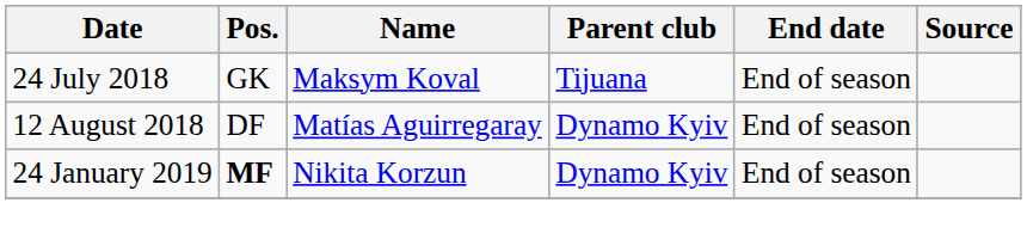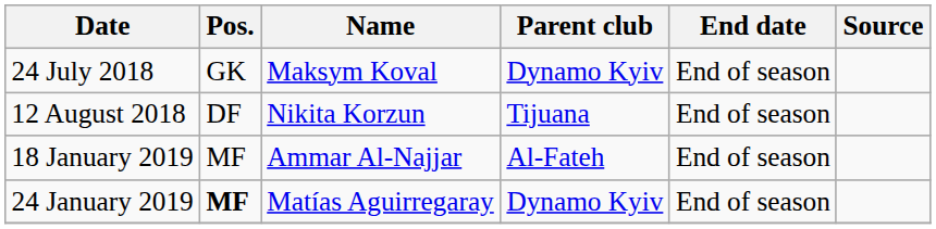 <table class="wikitable" style="text-align:left">
 <tr>
 <th>Date</th>
 <th>Pos.</th>
 <th>Name</th>
 <th>Parent club</th>
 <th>End date</th>
 <th>Source</th>
 </tr>
 <tr>
 <td>24 July 2018</td>
 <td>GK</td>
 <td> <a href='#'>Maksym Koval</a></td>
-<td> <a href='#'>Tijuana</a></td>
+<td> <a href='#'>Dynamo Kyiv</a></td>
 <td>End of season</td>
 <td></td>
 </tr>
 <tr>
 <td>12 August 2018</td>
 <td>DF</td>
-<td> <a href='#'>Matías Aguirregaray</a></td>
-<td> <a href='#'>Dynamo Kyiv</a></td>
+<td> <a href='#'>Nikita Korzun</a></td>
+<td> <a href='#'>Tijuana</a></td>
+<td>End of season</td>
+<td></td>
+</tr>
+<tr>
+<td>18 January 2019</td>
+<td>MF</td>
+<td> <a href='#'>Ammar Al-Najjar</a></td>
+<td> <a href='#'>Al-Fateh</a></td>
 <td>End of season</td>
 <td></td>
 </tr>
 <tr>
 <td>24 January 2019</td>
 <td><strong>MF</strong></td>
-<td> <a href='#'>Nikita Korzun</a></td>
+<td> <a href='#'>Matías Aguirregaray</a></td>
 <td> <a href='#'>Dynamo Kyiv</a></td>
 <td>End of season</td>
 <td></td>
 </tr>
 <tr>
 </tr>
 </table>
